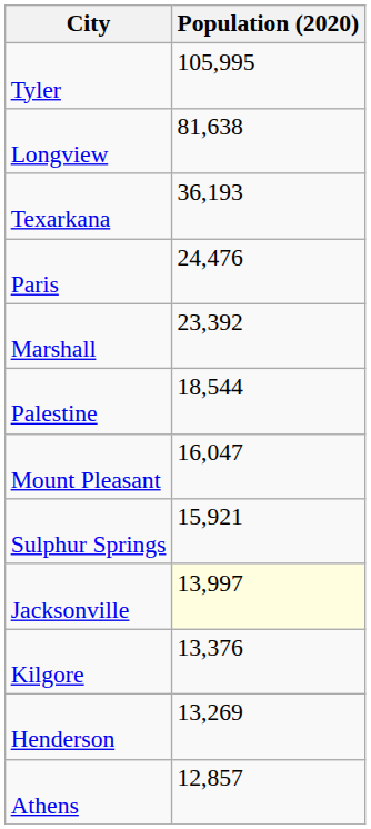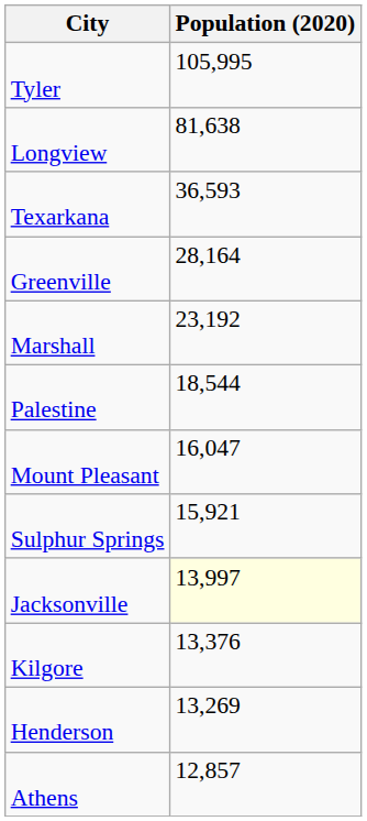 <table class="wikitable sortable" 2">
 <tr>
 <th><strong>City</strong></th>
 <th><strong>Population (2020)</strong></th>
 </tr>
 <tr style="vertical-align: top; text-align: left;">
 <td> <br> <a href='#'>Tyler</a></td>
 <td>105,995</td>
 </tr>
 <tr style="vertical-align: top; text-align: left;">
 <td> <br> <a href='#'>Longview</a></td>
 <td>81,638</td>
 </tr>
 <tr style="vertical-align: top; text-align: left;">
 <td> <br> <a href='#'>Texarkana</a></td>
-<td>36,193</td>
+<td>36,593</td>
 </tr>
 <tr style="vertical-align: top; text-align: left;">
-<td> <br> <a href='#'>Paris</a></td>
-<td>24,476</td>
+<td> <br> <a href='#'>Greenville</a></td>
+<td>28,164</td>
 </tr>
 <tr style="vertical-align: top; text-align: left;">
 <td> <br> <a href='#'>Marshall</a></td>
-<td>23,392</td>
+<td>23,192</td>
 </tr>
 <tr style="vertical-align: top; text-align: left;">
 <td> <br> <a href='#'>Palestine</a></td>
 <td>18,544</td>
 </tr>
 <tr style="vertical-align: top; text-align: left;">
 <td> <br> <a href='#'>Mount Pleasant</a></td>
 <td>16,047</td>
 </tr>
 <tr style="vertical-align: top; text-align: left;">
 <td> <br> <a href='#'>Sulphur Springs</a></td>
 <td>15,921</td>
 </tr>
 <tr style="vertical-align: top; text-align: left;">
 <td> <br> <a href='#'>Jacksonville</a></td>
 <td style="background: lightyellow;">13,997</td>
 </tr>
 <tr style="vertical-align: top; text-align: left;">
 <td> <br> <a href='#'>Kilgore</a></td>
 <td>13,376</td>
 </tr>
 <tr style="vertical-align: top; text-align: left;">
 <td> <br> <a href='#'>Henderson</a></td>
 <td>13,269</td>
 </tr>
 <tr style="vertical-align: top; text-align: left;">
 <td> <br> <a href='#'>Athens</a></td>
 <td>12,857</td>
 </tr>
 </table>
